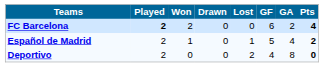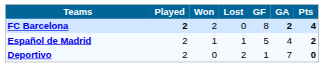 <table align=center cellpadding="3" cellspacing="0" style="background: #f9f9f9; border: 1px #aaa solid; border-collapse: collapse; font-size: 95%;" width=40%>
 <tr bgcolor=#006699 style="color:white;">
 <th width=34%>Teams</th>
 <th width=5%>Played</th>
 <th width=5%>Won</th>
-<th width=5%>Drawn</th>
 <th width=5%>Lost</th>
 <th width=5%>GF</th>
 <th width=5%>GA</th>
 <th width=5%>Pts</th>
 </tr>
 <tr align=right bgcolor=#D0E7FF>
 <td align=left><strong><a href='#'>FC Barcelona</a></strong></td>
 <td><strong>2</strong></td>
 <td>2</td>
 <td>0</td>
-<td>0</td>
-<td>6</td>
-<td>2</td>
+<td>8</td>
+<td><strong>2</strong></td>
 <td><strong>4</strong></td>
 </tr>
 <tr align=right bgcolor=#F5FAFF>
 <td align=left><strong><a href='#'>Español de Madrid</a></strong></td>
 <td>2</td>
 <td>1</td>
-<td>0</td>
 <td>1</td>
 <td>5</td>
 <td>4</td>
 <td><strong>2</strong></td>
 </tr>
 <tr align=right bgcolor=#F5FAFF>
 <td align=left><strong><a href='#'>Deportivo</a></strong></td>
 <td>2</td>
 <td>0</td>
-<td>0</td>
 <td>2</td>
-<td>4</td>
-<td>8</td>
+<td>1</td>
+<td>7</td>
 <td><strong>0</strong></td>
 </tr>
 </table>
